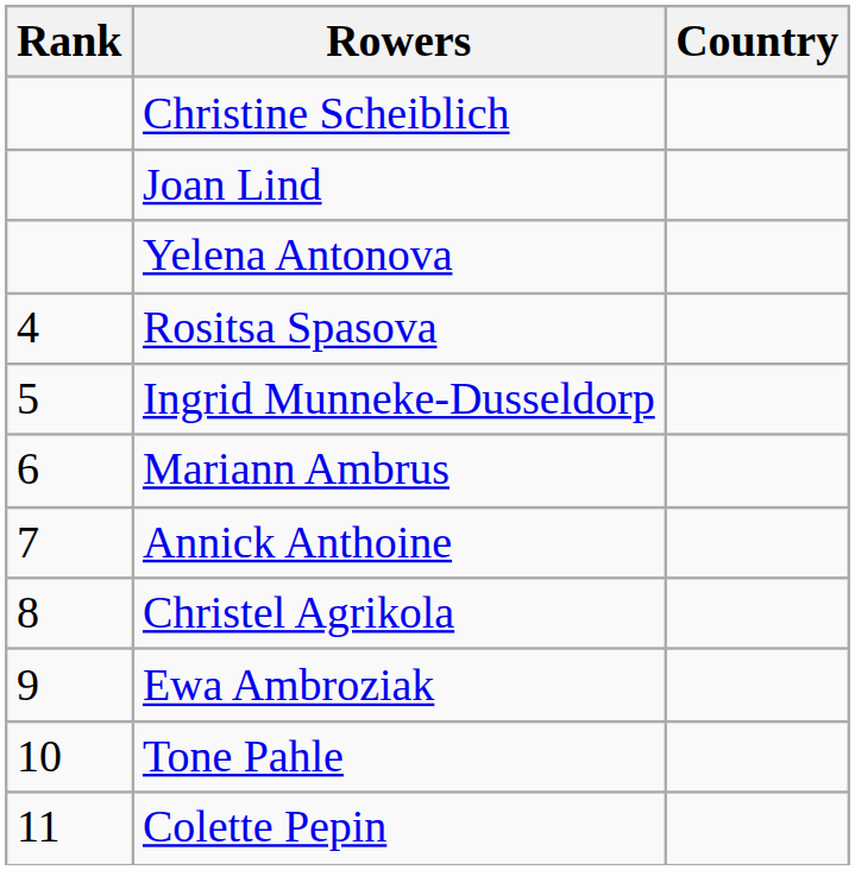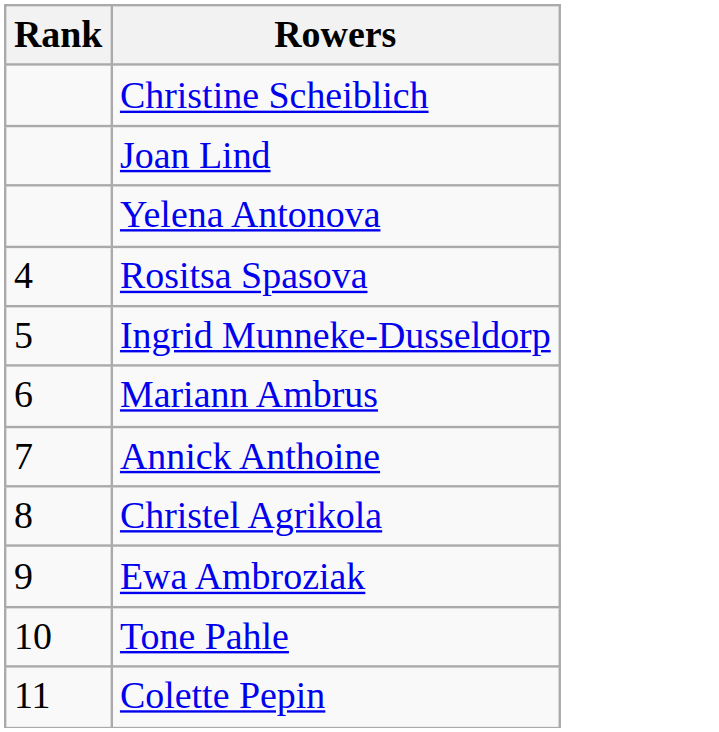 <table class="wikitable sortable">
 <tr>
 <th>Rank</th>
 <th>Rowers</th>
-<th>Country</th>
 </tr>
 <tr>
 <td></td>
 <td><a href='#'>Christine Scheiblich</a></td>
-<td></td>
 </tr>
 <tr>
 <td></td>
 <td><a href='#'>Joan Lind</a></td>
-<td></td>
 </tr>
 <tr>
 <td></td>
 <td><a href='#'>Yelena Antonova</a></td>
-<td></td>
 </tr>
 <tr>
 <td>4</td>
 <td><a href='#'>Rositsa Spasova</a></td>
-<td></td>
 </tr>
 <tr>
 <td>5</td>
 <td><a href='#'>Ingrid Munneke-Dusseldorp</a></td>
-<td></td>
 </tr>
 <tr>
 <td>6</td>
 <td><a href='#'>Mariann Ambrus</a></td>
-<td></td>
 </tr>
 <tr>
 <td>7</td>
 <td><a href='#'>Annick Anthoine</a></td>
-<td></td>
 </tr>
 <tr>
 <td>8</td>
 <td><a href='#'>Christel Agrikola</a></td>
-<td></td>
 </tr>
 <tr>
 <td>9</td>
 <td><a href='#'>Ewa Ambroziak</a></td>
-<td></td>
 </tr>
 <tr>
 <td>10</td>
 <td><a href='#'>Tone Pahle</a></td>
-<td></td>
 </tr>
 <tr>
 <td>11</td>
 <td><a href='#'>Colette Pepin</a></td>
-<td></td>
 </tr>
 </table>
